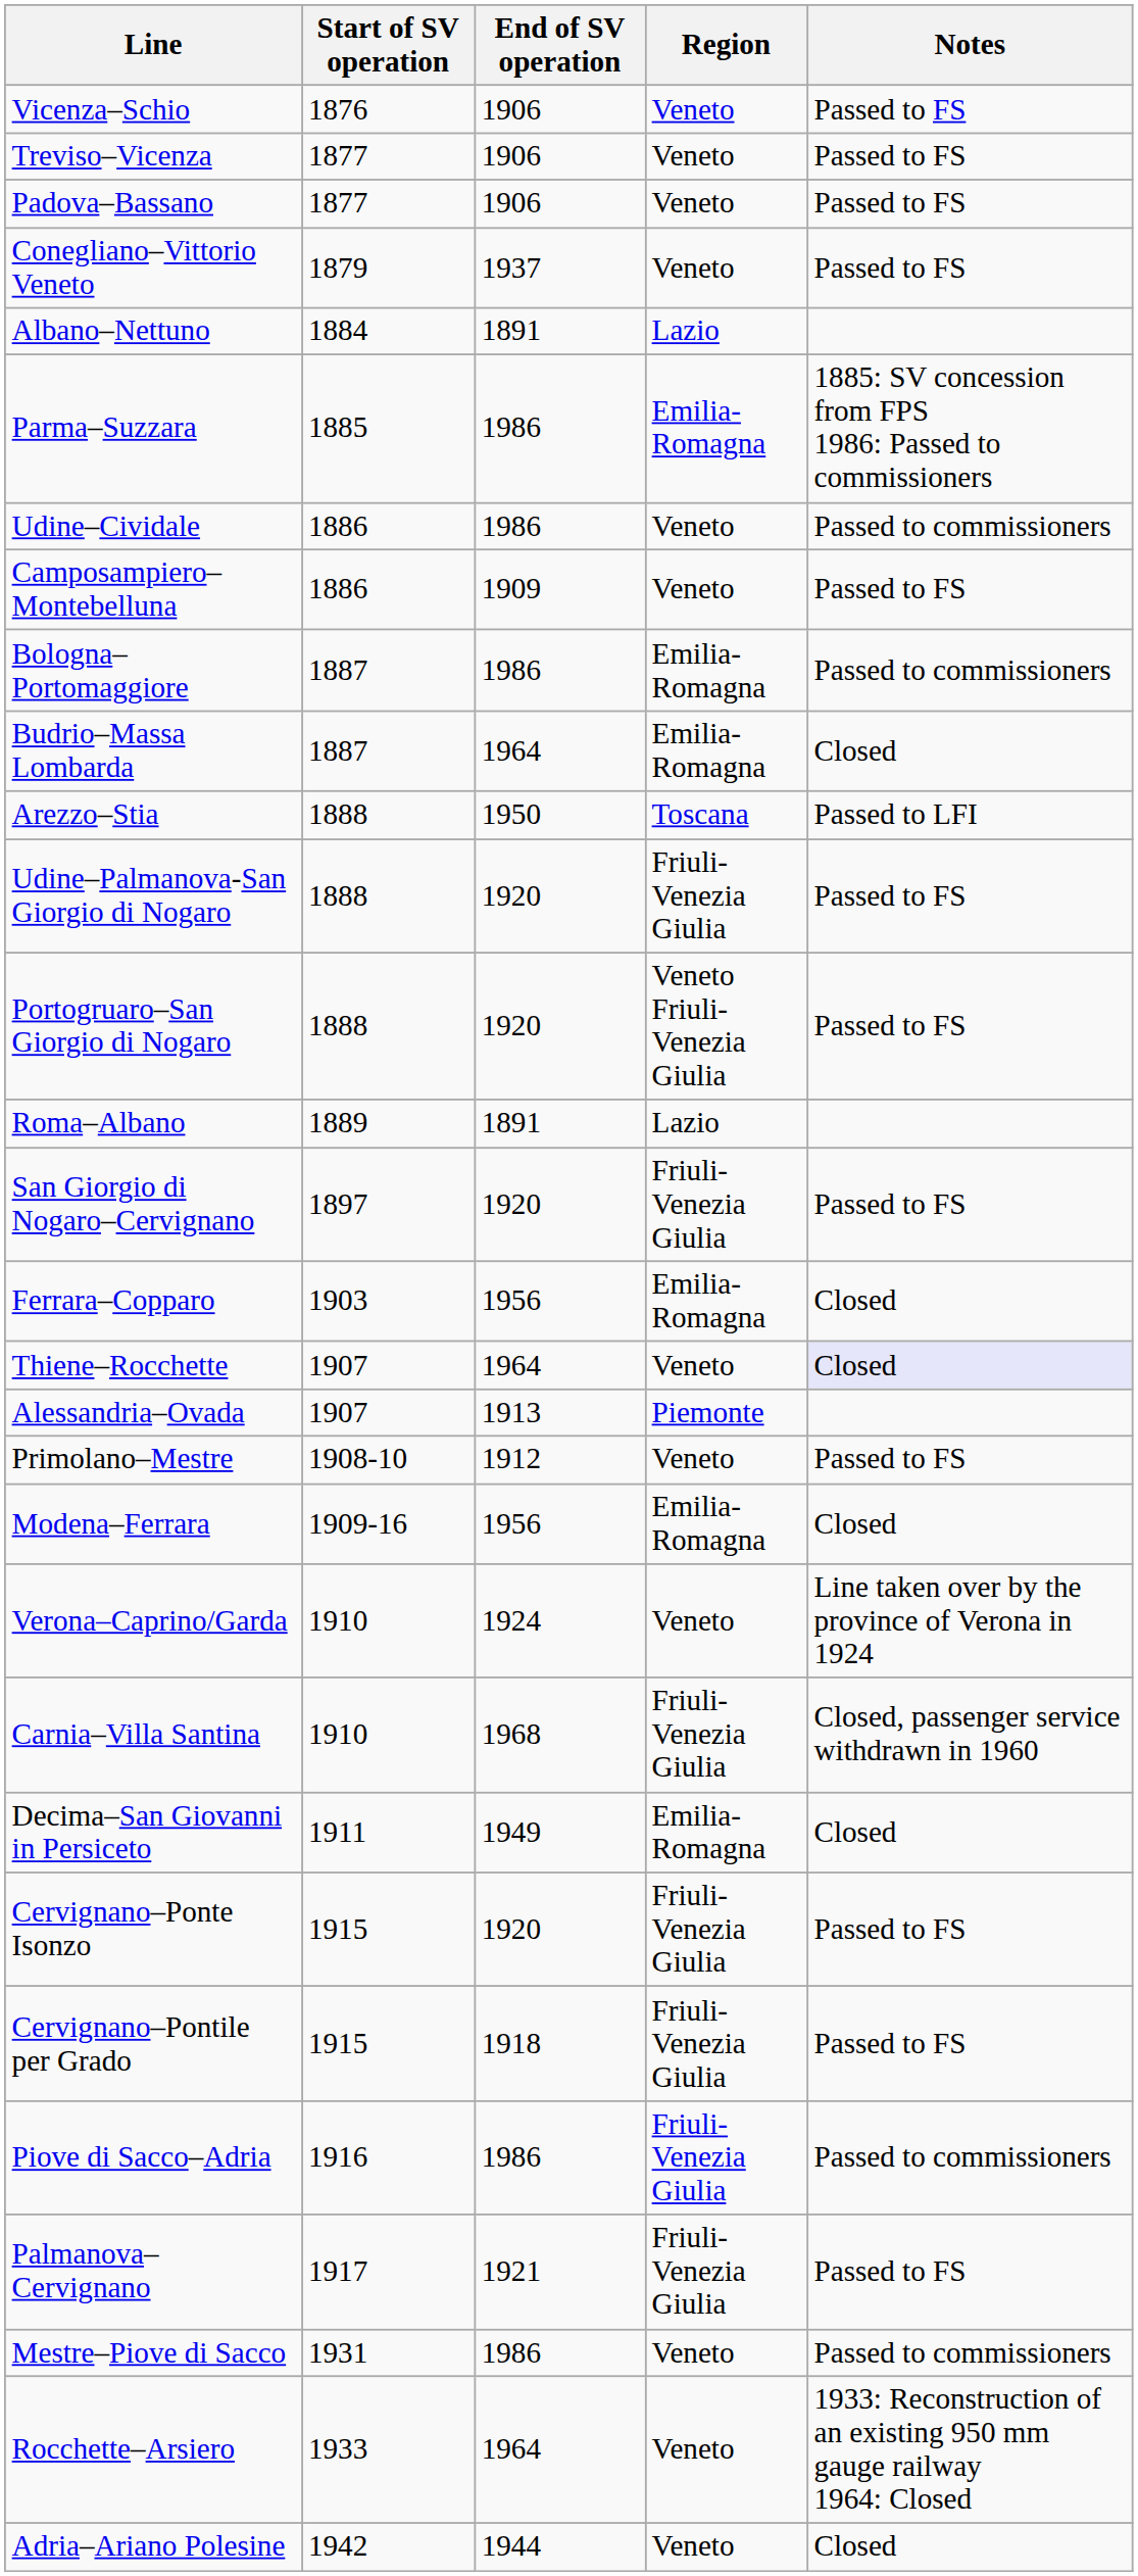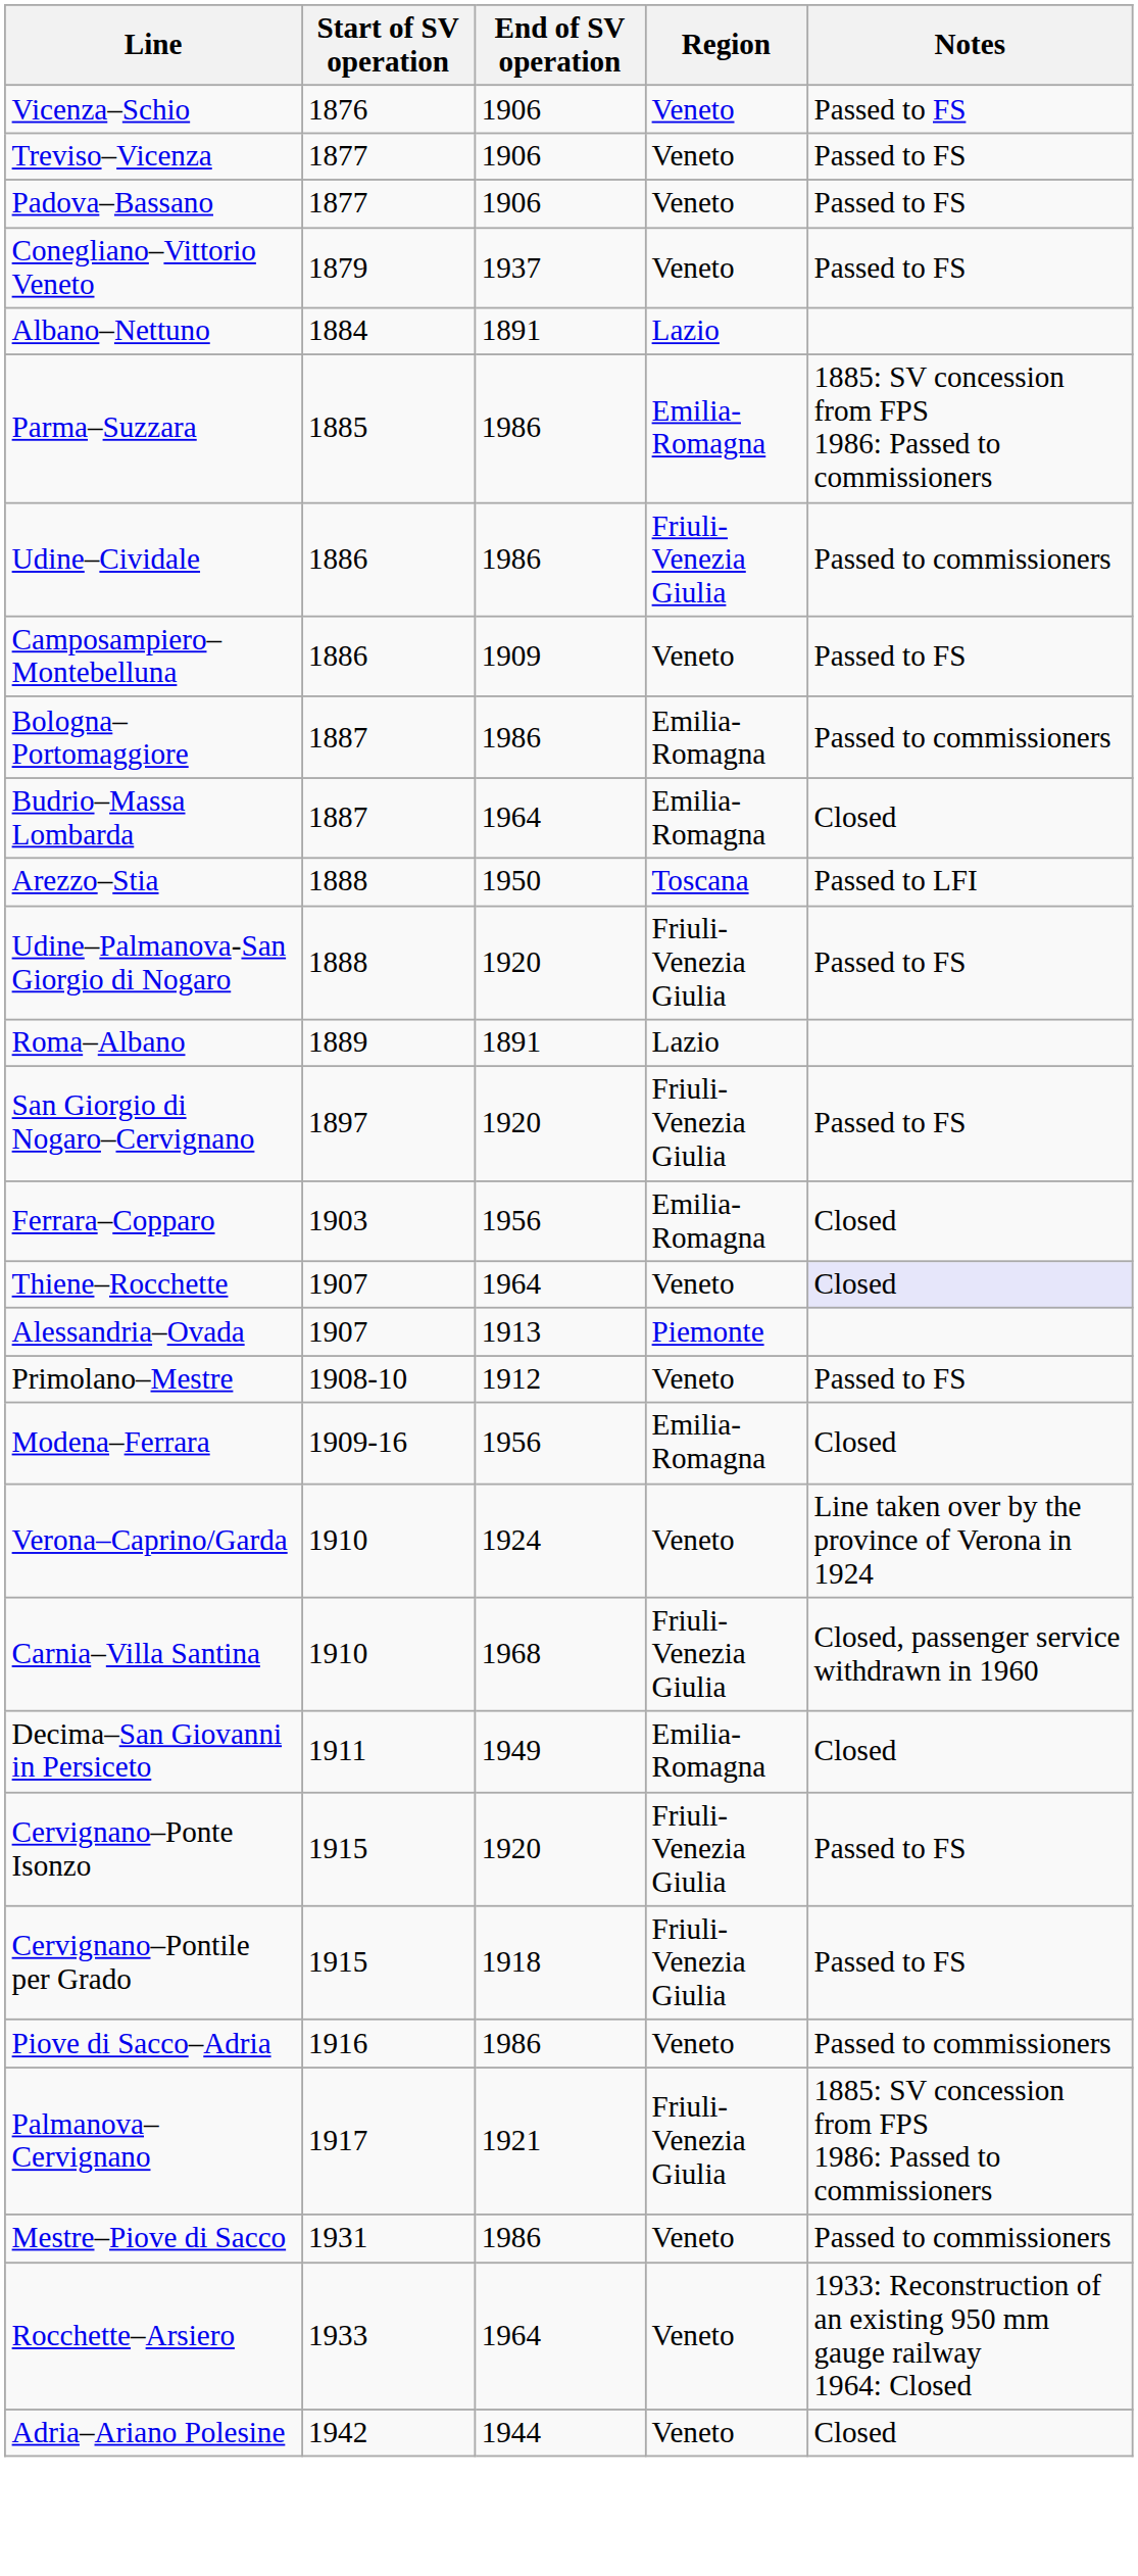 <table class="sortable wikitable">
 <tr>
 <th>Line</th>
 <th>Start of SV operation</th>
 <th>End of SV operation</th>
 <th>Region</th>
 <th>Notes</th>
 </tr>
 <tr>
 <td><a href='#'>Vicenza</a>–<a href='#'>Schio</a></td>
 <td>1876</td>
 <td>1906</td>
 <td><a href='#'>Veneto</a></td>
 <td>Passed to <a href='#'>FS</a></td>
 </tr>
 <tr>
 <td><a href='#'>Treviso</a>–<a href='#'>Vicenza</a></td>
 <td>1877</td>
 <td>1906</td>
 <td>Veneto</td>
 <td>Passed to FS</td>
 </tr>
 <tr>
 <td><a href='#'>Padova</a>–<a href='#'>Bassano</a></td>
 <td>1877</td>
 <td>1906</td>
 <td>Veneto</td>
 <td>Passed to FS</td>
 </tr>
 <tr>
 <td><a href='#'>Conegliano</a>–<a href='#'>Vittorio Veneto</a></td>
 <td>1879</td>
 <td>1937</td>
 <td>Veneto</td>
 <td>Passed to FS</td>
 </tr>
 <tr>
 <td><a href='#'>Albano</a>–<a href='#'>Nettuno</a></td>
 <td>1884</td>
 <td>1891</td>
 <td><a href='#'>Lazio</a></td>
 <td></td>
 </tr>
 <tr>
 <td><a href='#'>Parma</a>–<a href='#'>Suzzara</a></td>
 <td>1885</td>
 <td>1986</td>
 <td><a href='#'>Emilia-Romagna</a></td>
 <td>1885: SV concession from FPS <br>1986: Passed to commissioners</td>
 </tr>
 <tr>
 <td><a href='#'>Udine</a>–<a href='#'>Cividale</a></td>
 <td>1886</td>
 <td>1986</td>
-<td>Veneto</td>
+<td><a href='#'>Friuli-Venezia Giulia</a></td>
 <td>Passed to commissioners</td>
 </tr>
 <tr>
 <td><a href='#'>Camposampiero</a>–<a href='#'>Montebelluna</a></td>
 <td>1886</td>
 <td>1909</td>
 <td>Veneto</td>
 <td>Passed to FS</td>
 </tr>
 <tr>
 <td><a href='#'>Bologna</a>–<a href='#'>Portomaggiore</a></td>
 <td>1887</td>
 <td>1986</td>
 <td>Emilia-Romagna</td>
 <td>Passed to commissioners</td>
 </tr>
 <tr>
 <td><a href='#'>Budrio</a>–<a href='#'>Massa Lombarda</a></td>
 <td>1887</td>
 <td>1964</td>
 <td>Emilia-Romagna</td>
 <td>Closed</td>
 </tr>
 <tr>
 <td><a href='#'>Arezzo</a>–<a href='#'>Stia</a></td>
 <td>1888</td>
 <td>1950</td>
 <td><a href='#'>Toscana</a></td>
 <td>Passed to LFI </td>
 </tr>
 <tr>
 <td><a href='#'>Udine</a>–<a href='#'>Palmanova</a>-<a href='#'>San Giorgio di Nogaro</a></td>
 <td>1888</td>
 <td>1920</td>
 <td>Friuli-Venezia Giulia</td>
-<td>Passed to FS</td>
-</tr>
-<tr>
-<td><a href='#'>Portogruaro</a>–<a href='#'>San Giorgio di Nogaro</a></td>
-<td>1888</td>
-<td>1920</td>
-<td>Veneto<br>Friuli-Venezia Giulia</td>
 <td>Passed to FS</td>
 </tr>
 <tr>
 <td><a href='#'>Roma</a>–<a href='#'>Albano</a></td>
 <td>1889</td>
 <td>1891</td>
 <td>Lazio</td>
 <td></td>
 </tr>
 <tr>
 <td><a href='#'>San Giorgio di Nogaro</a>–<a href='#'>Cervignano</a></td>
 <td>1897</td>
 <td>1920</td>
 <td>Friuli-Venezia Giulia</td>
 <td>Passed to FS</td>
 </tr>
 <tr>
 <td><a href='#'>Ferrara</a>–<a href='#'>Copparo</a></td>
 <td>1903</td>
 <td>1956</td>
 <td>Emilia-Romagna</td>
 <td>Closed</td>
 </tr>
 <tr>
 <td><a href='#'>Thiene</a>–<a href='#'>Rocchette</a></td>
 <td>1907</td>
 <td>1964</td>
 <td>Veneto</td>
 <td style="background: lavender;">Closed</td>
 </tr>
 <tr>
 <td><a href='#'>Alessandria</a>–<a href='#'>Ovada</a></td>
 <td>1907</td>
 <td>1913</td>
 <td><a href='#'>Piemonte</a></td>
 <td></td>
 </tr>
 <tr>
 <td>Primolano–<a href='#'>Mestre</a></td>
 <td>1908-10</td>
 <td>1912</td>
 <td>Veneto</td>
 <td>Passed to FS</td>
 </tr>
 <tr>
 <td><a href='#'>Modena</a>–<a href='#'>Ferrara</a></td>
 <td>1909-16</td>
 <td>1956</td>
 <td>Emilia-Romagna</td>
 <td>Closed</td>
 </tr>
 <tr>
 <td><a href='#'>Verona–Caprino/Garda</a></td>
 <td>1910</td>
 <td>1924</td>
 <td>Veneto</td>
 <td>Line taken over by the province of Verona in 1924</td>
 </tr>
 <tr>
 <td><a href='#'>Carnia</a>–<a href='#'>Villa Santina</a></td>
 <td>1910</td>
 <td>1968</td>
 <td>Friuli-Venezia Giulia</td>
 <td>Closed, passenger service withdrawn in 1960</td>
 </tr>
 <tr>
 <td>Decima–<a href='#'>San Giovanni in Persiceto</a></td>
 <td>1911</td>
 <td>1949</td>
 <td>Emilia-Romagna</td>
 <td>Closed</td>
 </tr>
 <tr>
 <td><a href='#'>Cervignano</a>–Ponte Isonzo</td>
 <td>1915</td>
 <td>1920</td>
 <td>Friuli-Venezia Giulia</td>
 <td>Passed to FS</td>
 </tr>
 <tr>
 <td><a href='#'>Cervignano</a>–Pontile per Grado</td>
 <td>1915</td>
 <td>1918</td>
 <td>Friuli-Venezia Giulia</td>
 <td>Passed to FS</td>
 </tr>
 <tr>
 <td><a href='#'>Piove di Sacco</a>–<a href='#'>Adria</a></td>
 <td>1916</td>
 <td>1986</td>
-<td><a href='#'>Friuli-Venezia Giulia</a></td>
+<td>Veneto</td>
 <td>Passed to commissioners</td>
 </tr>
 <tr>
 <td><a href='#'>Palmanova</a>–<a href='#'>Cervignano</a></td>
 <td>1917</td>
 <td>1921</td>
 <td>Friuli-Venezia Giulia</td>
-<td>Passed to FS</td>
+<td>1885: SV concession from FPS <br>1986: Passed to commissioners</td>
 </tr>
 <tr>
 <td><a href='#'>Mestre</a>–<a href='#'>Piove di Sacco</a></td>
 <td>1931</td>
 <td>1986</td>
 <td>Veneto</td>
 <td>Passed to commissioners</td>
 </tr>
 <tr>
 <td><a href='#'>Rocchette</a>–<a href='#'>Arsiero</a></td>
 <td>1933</td>
 <td>1964</td>
 <td>Veneto</td>
 <td>1933: Reconstruction of an existing 950 mm gauge railway<br>1964: Closed</td>
 </tr>
 <tr>
 <td><a href='#'>Adria</a>–<a href='#'>Ariano Polesine</a></td>
 <td>1942</td>
 <td>1944</td>
 <td>Veneto</td>
 <td>Closed</td>
 </tr>
 </table>
